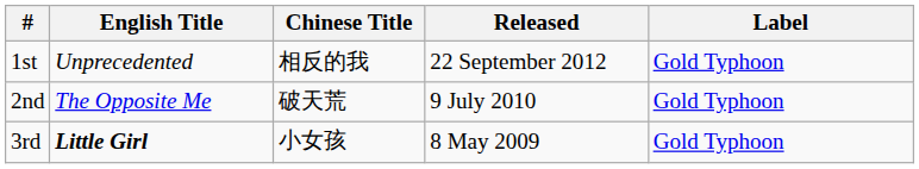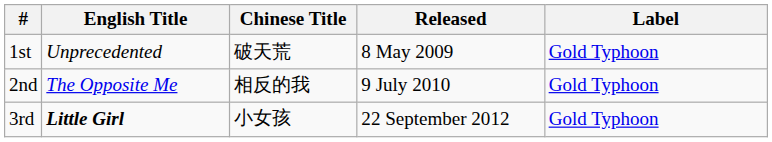 <table class="wikitable">
 <tr>
 <th>#</th>
 <th width="150px">English Title</th>
 <th width="100px">Chinese Title</th>
 <th width="150px">Released</th>
 <th width="180px">Label</th>
 </tr>
 <tr>
 <td>1st</td>
 <td><em>Unprecedented</em></td>
-<td>相反的我</td>
-<td>22 September 2012</td>
+<td>破天荒</td>
+<td>8 May 2009</td>
 <td><a href='#'>Gold Typhoon</a></td>
 </tr>
 <tr>
 <td>2nd</td>
 <td><em><a href='#'>The Opposite Me</a></em></td>
-<td>破天荒</td>
+<td>相反的我</td>
 <td>9 July 2010</td>
 <td><a href='#'>Gold Typhoon</a></td>
 </tr>
 <tr>
 <td>3rd</td>
 <td><strong><em>Little Girl</em></strong></td>
 <td>小女孩</td>
-<td>8 May 2009</td>
+<td>22 September 2012</td>
 <td><a href='#'>Gold Typhoon</a></td>
 </tr>
 </table>
